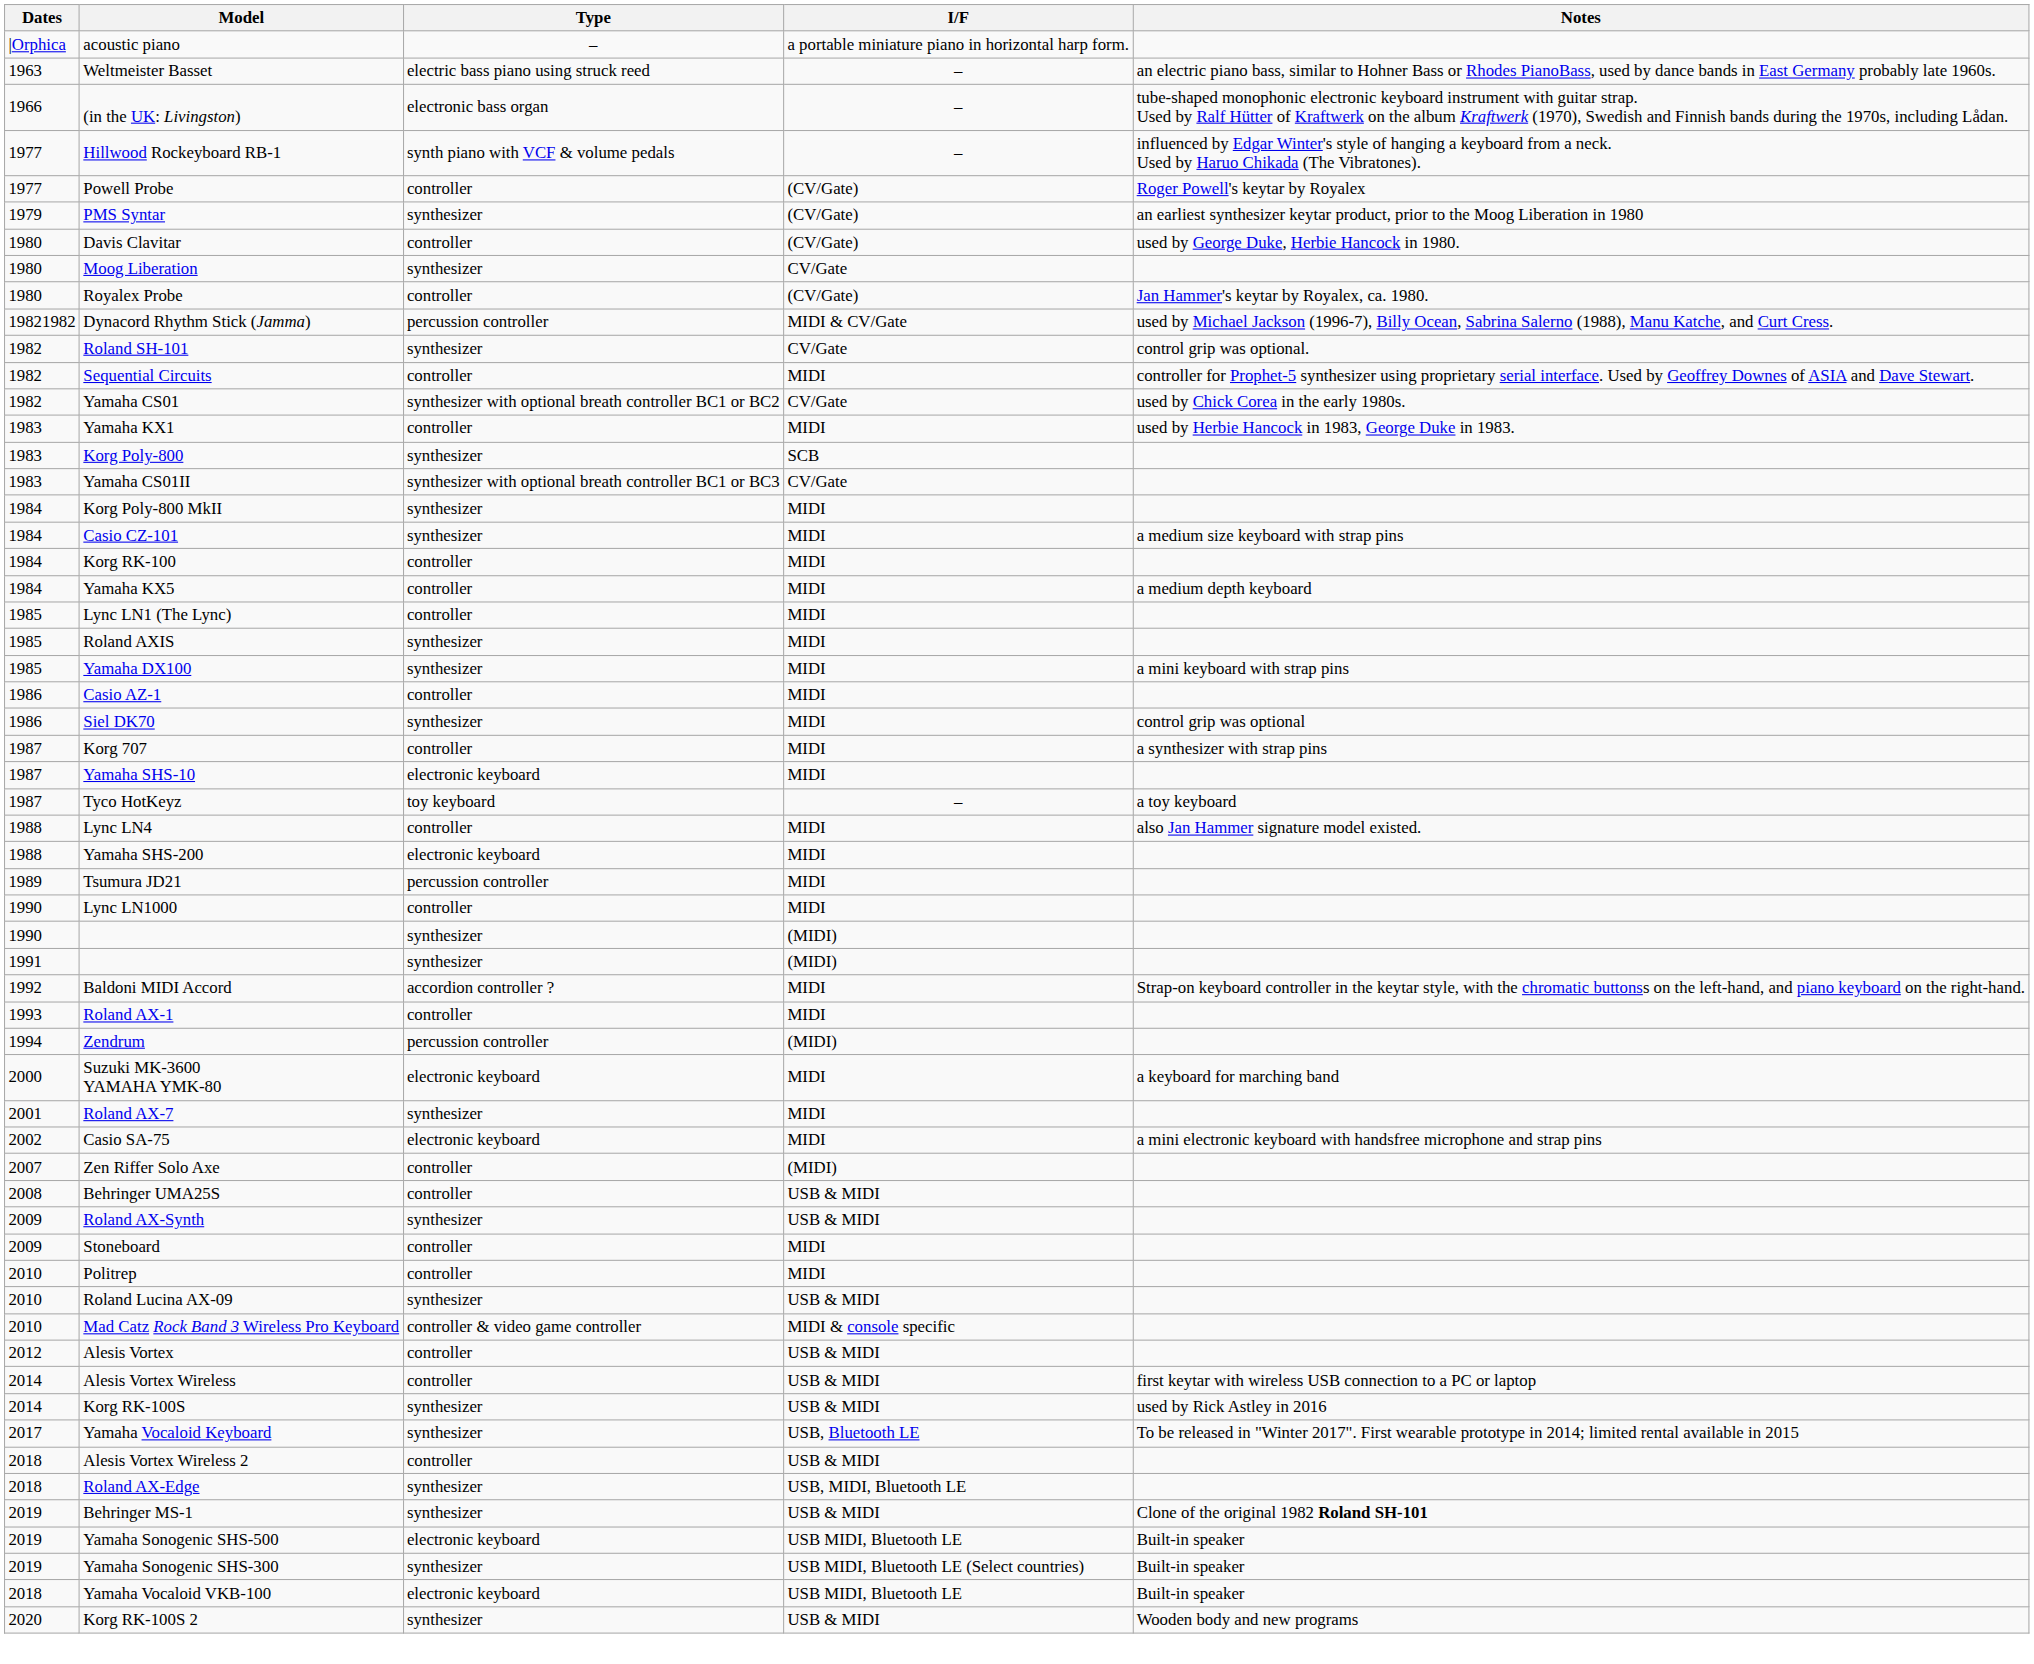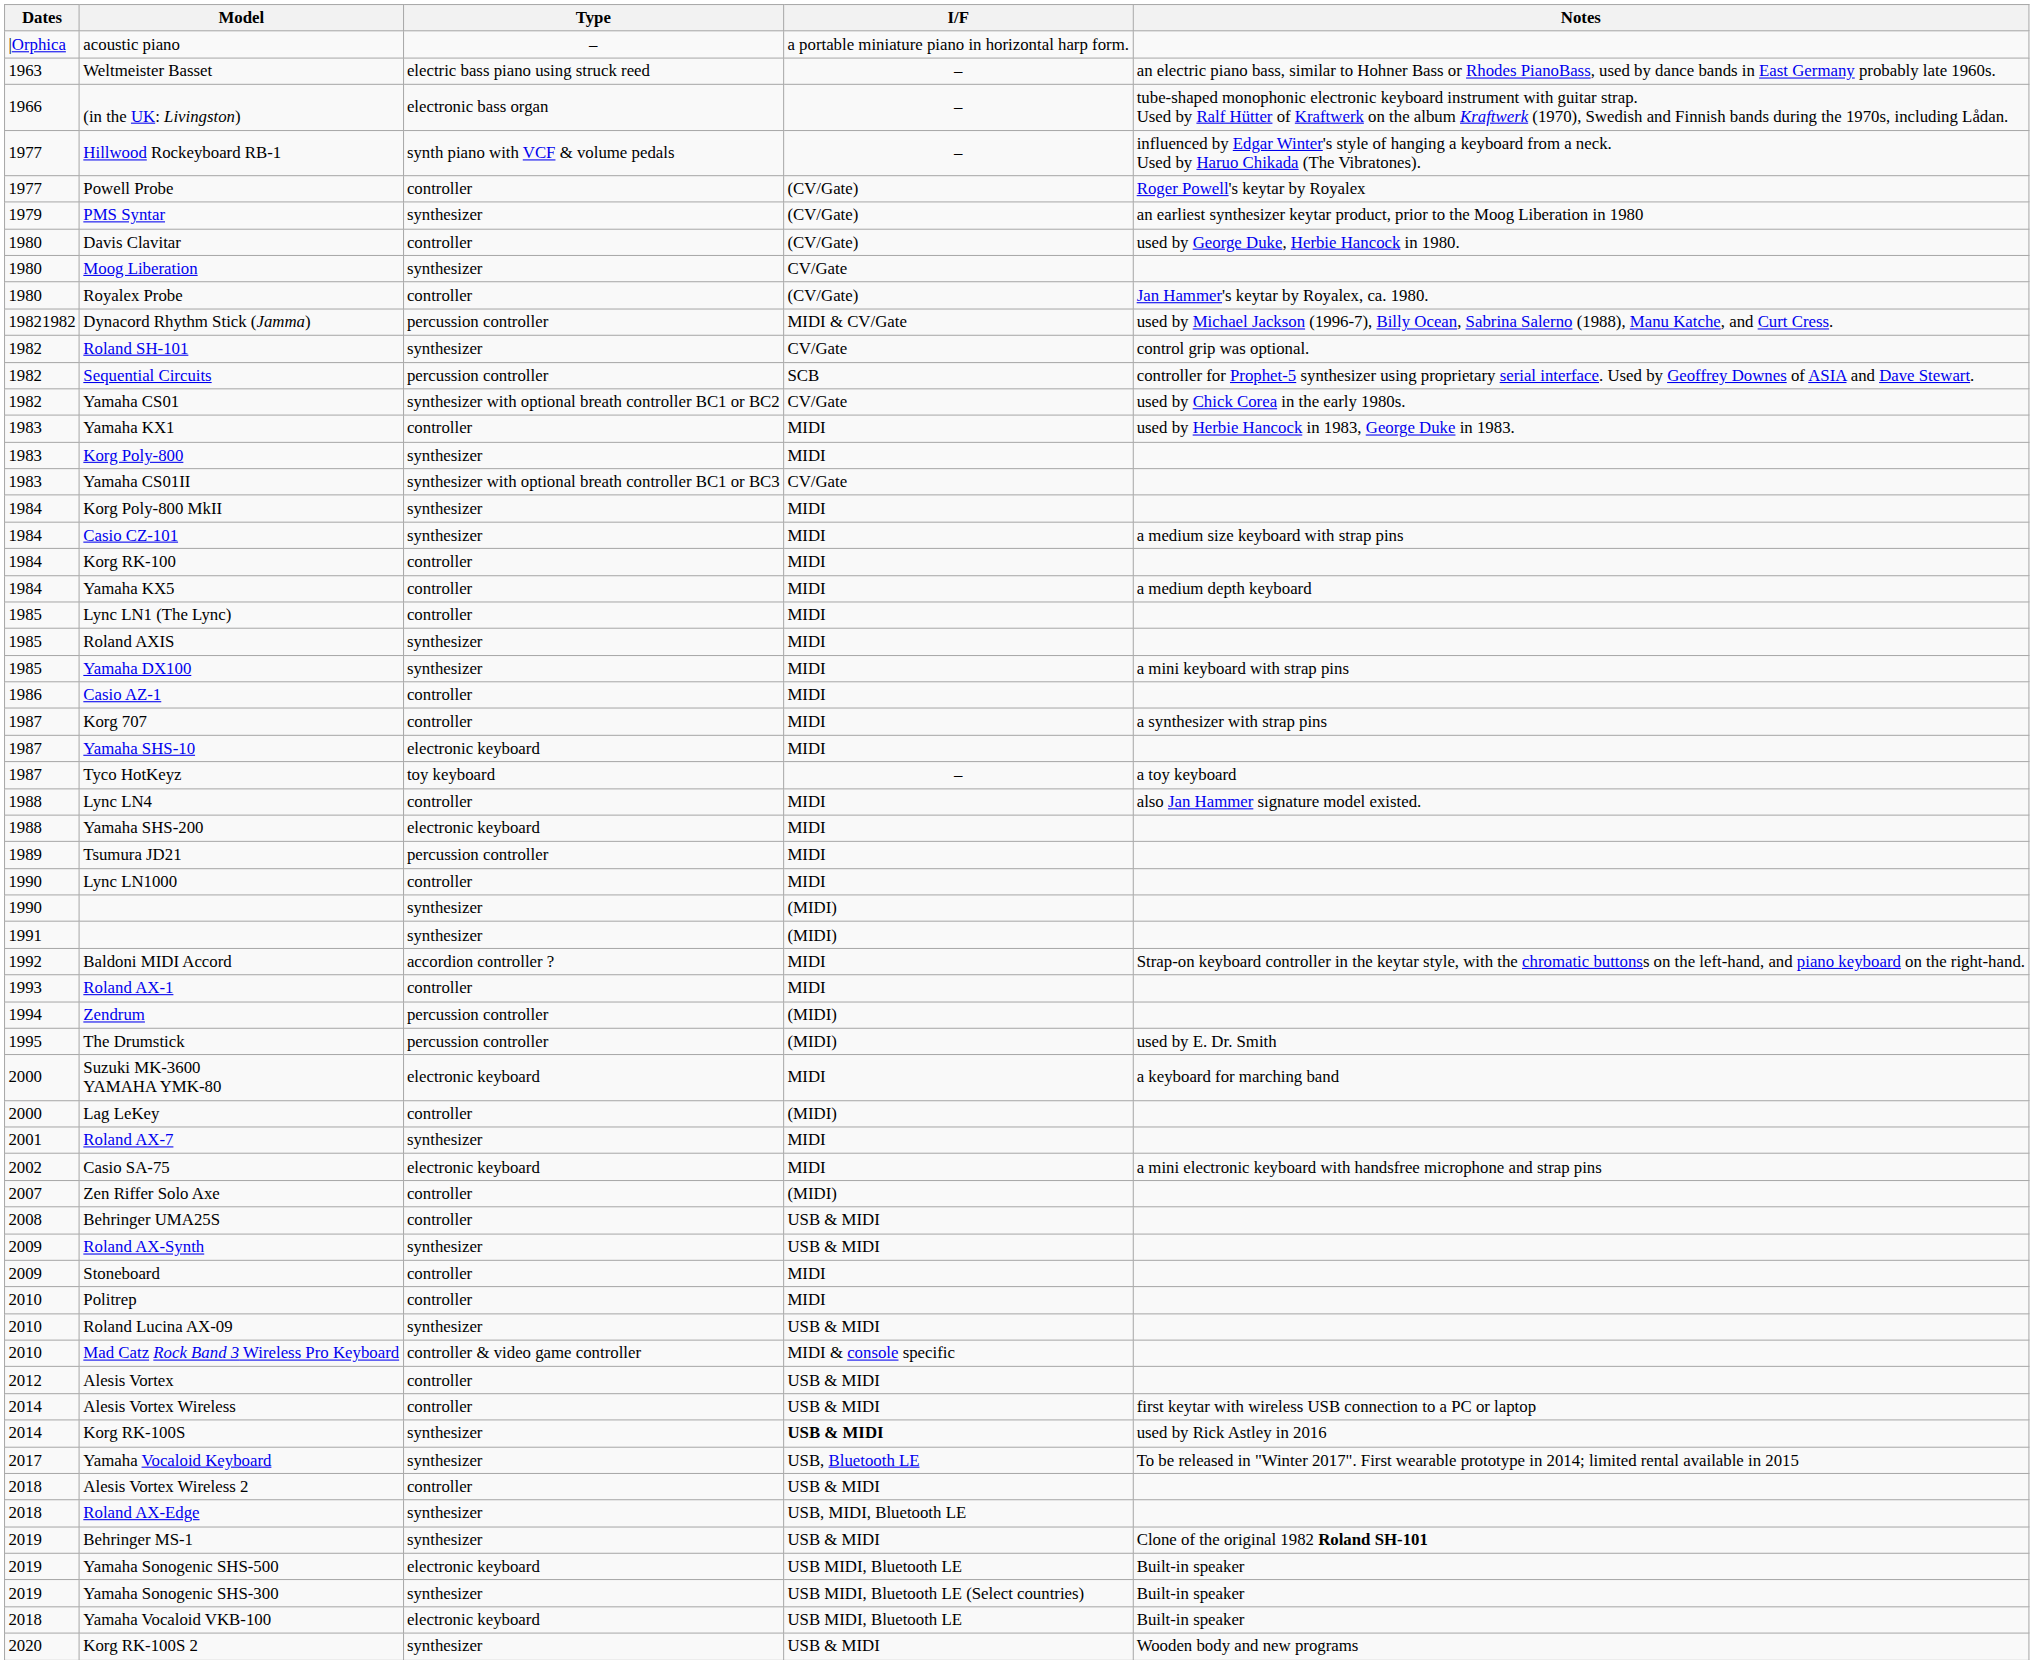 <table class="wikitable sortable" style="clear:both;">
 <tr style="text-align:left;">
 <th>Dates</th>
 <th>Model</th>
 <th>Type</th>
 <th>I/F</th>
 <th class="unsortable">Notes</th>
 </tr>
 <tr>
 <td 1795>|<a href='#'>Orphica</a></td>
 <td>acoustic piano</td>
 <td style="text-align:center;">–</td>
 <td>a portable miniature piano in horizontal harp form.</td>
 </tr>
 <tr>
 <td>1963</td>
 <td>Weltmeister Basset</td>
 <td>electric bass piano using struck reed</td>
 <td style="text-align:center;">–</td>
 <td>an electric piano bass, similar to Hohner Bass or <a href='#'>Rhodes PianoBass</a>, used by dance bands in <a href='#'>East Germany</a> probably late 1960s.</td>
 </tr>
 <tr>
 <td>1966</td>
 <td>  <br>(in the <a href='#'>UK</a>: <em>Livingston</em>)</td>
 <td>electronic bass organ</td>
 <td style="text-align:center;">–</td>
 <td>tube-shaped monophonic electronic keyboard instrument with guitar strap.<br>Used by <a href='#'>Ralf Hütter</a> of <a href='#'>Kraftwerk</a> on the album <em><a href='#'>Kraftwerk</a></em> (1970), Swedish and Finnish  bands during the 1970s, including Lådan.</td>
 </tr>
 <tr>
 <td>1977</td>
 <td><a href='#'>Hillwood</a> Rockeyboard RB-1</td>
 <td>synth piano with <a href='#'>VCF</a> & volume pedals</td>
 <td style="text-align:center;">–</td>
 <td>influenced by <a href='#'>Edgar Winter</a>'s style of hanging a keyboard from a neck.<br>Used by <a href='#'>Haruo Chikada</a> (The Vibratones).</td>
 </tr>
 <tr>
 <td>1977</td>
 <td>Powell Probe</td>
 <td>controller</td>
 <td>(CV/Gate)</td>
 <td><a href='#'>Roger Powell</a>'s keytar by Royalex</td>
 </tr>
 <tr>
 <td>1979</td>
 <td><a href='#'>PMS Syntar</a></td>
 <td>synthesizer</td>
 <td>(CV/Gate)</td>
 <td>an earliest synthesizer keytar product, prior to the Moog Liberation in 1980</td>
 </tr>
 <tr>
 <td>1980</td>
 <td>Davis Clavitar</td>
 <td>controller</td>
 <td>(CV/Gate)</td>
 <td>used by <a href='#'>George Duke</a>, <a href='#'>Herbie Hancock</a> in 1980.</td>
 </tr>
 <tr>
 <td>1980</td>
 <td><a href='#'>Moog Liberation</a></td>
 <td>synthesizer</td>
 <td>CV/Gate</td>
 <td></td>
 </tr>
 <tr>
 <td>1980</td>
 <td>Royalex Probe</td>
 <td>controller</td>
 <td>(CV/Gate)</td>
 <td><a href='#'>Jan Hammer</a>'s keytar by Royalex, ca. 1980.</td>
 </tr>
 <tr>
 <td><span>1982</span>1982</td>
 <td>Dynacord Rhythm Stick (<em>Jamma</em>)</td>
 <td>percussion controller</td>
 <td>MIDI & CV/Gate</td>
 <td>used by <a href='#'>Michael Jackson</a> (1996-7), <a href='#'>Billy Ocean</a>, <a href='#'>Sabrina Salerno</a> (1988), <a href='#'>Manu Katche</a>, and <a href='#'>Curt Cress</a>.</td>
 </tr>
 <tr>
 <td>1982</td>
 <td><a href='#'>Roland SH-101</a></td>
 <td>synthesizer</td>
 <td>CV/Gate</td>
 <td>control grip was optional.</td>
 </tr>
 <tr>
 <td>1982</td>
 <td><a href='#'>Sequential Circuits</a> </td>
-<td>controller</td>
-<td>MIDI</td>
+<td>percussion controller</td>
+<td>SCB</td>
 <td>controller for <a href='#'>Prophet-5</a> synthesizer using proprietary <a href='#'>serial interface</a>. Used by <a href='#'>Geoffrey Downes</a> of <a href='#'>ASIA</a> and <a href='#'>Dave Stewart</a>.</td>
 </tr>
 <tr>
 <td>1982</td>
 <td>Yamaha CS01</td>
 <td>synthesizer with optional breath controller BC1 or BC2</td>
 <td>CV/Gate</td>
 <td>used by <a href='#'>Chick Corea</a> in the early 1980s.</td>
 </tr>
 <tr>
 <td>1983</td>
 <td>Yamaha KX1</td>
 <td>controller</td>
 <td>MIDI</td>
 <td>used by <a href='#'>Herbie Hancock</a> in 1983, <a href='#'>George Duke</a> in 1983.</td>
 </tr>
 <tr>
 <td>1983</td>
 <td><a href='#'>Korg Poly-800</a></td>
 <td>synthesizer</td>
-<td>SCB</td>
+<td>MIDI</td>
 <td></td>
 </tr>
 <tr>
 <td><span>1983</span><em></em></td>
 <td>Yamaha CS01II</td>
 <td>synthesizer with optional breath controller BC1 or BC3</td>
 <td>CV/Gate</td>
 <td></td>
 </tr>
 <tr>
 <td><span>1984</span><em></em></td>
 <td>Korg Poly-800 MkII</td>
 <td>synthesizer</td>
 <td>MIDI</td>
 <td></td>
 </tr>
 <tr>
 <td>1984</td>
 <td><a href='#'>Casio CZ-101</a></td>
 <td>synthesizer</td>
 <td>MIDI</td>
 <td>a medium size keyboard with strap pins</td>
 </tr>
 <tr>
 <td>1984</td>
 <td>Korg RK-100</td>
 <td>controller</td>
 <td>MIDI</td>
 <td></td>
 </tr>
 <tr>
 <td>1984</td>
 <td>Yamaha KX5</td>
 <td>controller</td>
 <td>MIDI</td>
 <td>a medium depth keyboard</td>
 </tr>
 <tr>
 <td>1985</td>
 <td>Lync LN1 (The Lync)</td>
 <td>controller</td>
 <td>MIDI</td>
 <td></td>
 </tr>
 <tr>
 <td>1985</td>
 <td>Roland AXIS</td>
 <td>synthesizer</td>
 <td>MIDI</td>
 <td></td>
 </tr>
 <tr>
 <td>1985</td>
 <td><a href='#'>Yamaha DX100</a></td>
 <td>synthesizer</td>
 <td>MIDI</td>
 <td>a mini keyboard with strap pins</td>
 </tr>
 <tr>
 <td>1986</td>
 <td><a href='#'>Casio AZ-1</a></td>
 <td>controller</td>
 <td>MIDI</td>
 <td></td>
-</tr>
-<tr>
-<td>1986</td>
-<td><a href='#'>Siel DK70</a></td>
-<td>synthesizer</td>
-<td>MIDI</td>
-<td>control grip was optional</td>
 </tr>
 <tr>
 <td>1987</td>
 <td>Korg 707</td>
 <td>controller</td>
 <td>MIDI</td>
 <td>a synthesizer with strap pins</td>
 </tr>
 <tr>
 <td>1987</td>
 <td><a href='#'>Yamaha SHS-10</a></td>
 <td>electronic keyboard</td>
 <td>MIDI</td>
 <td></td>
 </tr>
 <tr>
 <td><span>1987</span><em></em></td>
 <td>Tyco HotKeyz</td>
 <td>toy keyboard</td>
 <td style="text-align:center;">–</td>
 <td>a toy keyboard</td>
 </tr>
 <tr>
 <td>1988</td>
 <td>Lync LN4</td>
 <td>controller</td>
 <td>MIDI</td>
 <td>also <a href='#'>Jan Hammer</a> signature model existed.</td>
 </tr>
 <tr>
 <td>1988</td>
 <td>Yamaha SHS-200</td>
 <td>electronic keyboard</td>
 <td>MIDI</td>
 <td></td>
 </tr>
 <tr>
 <td>1989</td>
 <td>Tsumura JD21</td>
 <td>percussion controller</td>
 <td>MIDI</td>
 <td></td>
 </tr>
 <tr>
 <td>1990</td>
 <td>Lync LN1000</td>
 <td>controller</td>
 <td>MIDI</td>
 <td></td>
 </tr>
 <tr>
 <td><span>1990</span><em></em></td>
 <td></td>
 <td>synthesizer</td>
 <td>(MIDI)</td>
 <td></td>
 </tr>
 <tr>
 <td>1991</td>
 <td></td>
 <td>synthesizer</td>
 <td>(MIDI)</td>
 <td></td>
 </tr>
 <tr>
 <td><span>1992</span><em></em></td>
 <td>Baldoni MIDI Accord</td>
 <td>accordion controller ?</td>
 <td>MIDI</td>
 <td>Strap-on keyboard controller in the keytar style, with the <a href='#'>chromatic buttons</a>s on the left-hand, and <a href='#'>piano keyboard</a> on the right-hand.</td>
 </tr>
 <tr>
 <td>1993</td>
 <td><a href='#'>Roland AX-1</a></td>
 <td>controller</td>
 <td>MIDI</td>
 <td></td>
 </tr>
 <tr>
 <td>1994</td>
 <td><a href='#'>Zendrum</a></td>
 <td>percussion controller</td>
 <td>(MIDI)</td>
 <td></td>
 </tr>
 <tr>
+<td>1995</td>
+<td>The Drumstick</td>
+<td>percussion controller</td>
+<td>(MIDI)</td>
+<td>used by E. Dr. Smith</td>
+</tr>
+<tr>
 <td><span>2000</span><em></em></td>
 <td>Suzuki MK-3600<br>YAMAHA YMK-80</td>
 <td>electronic keyboard</td>
 <td>MIDI</td>
 <td>a keyboard for marching band</td>
+</tr>
+<tr>
+<td>2000</td>
+<td>Lag LeKey</td>
+<td>controller</td>
+<td>(MIDI)</td>
+<td></td>
 </tr>
 <tr>
 <td>2001</td>
 <td><a href='#'>Roland AX-7</a></td>
 <td>synthesizer</td>
 <td>MIDI</td>
 <td></td>
 </tr>
 <tr>
 <td><span>2002</span><em></em></td>
 <td>Casio SA-75</td>
 <td>electronic keyboard</td>
 <td>MIDI</td>
 <td>a mini electronic keyboard with handsfree microphone and strap pins</td>
 </tr>
 <tr>
 <td><span>2007</span><em></em></td>
 <td>Zen Riffer Solo Axe</td>
 <td>controller</td>
 <td>(MIDI)</td>
 <td></td>
 </tr>
 <tr>
 <td>2008</td>
 <td>Behringer UMA25S</td>
 <td>controller</td>
 <td>USB & MIDI</td>
 <td></td>
 </tr>
 <tr>
 <td>2009</td>
 <td><a href='#'>Roland AX-Synth</a></td>
 <td>synthesizer</td>
 <td>USB & MIDI</td>
 <td></td>
 </tr>
 <tr>
 <td>2009</td>
 <td>Stoneboard</td>
 <td>controller</td>
 <td>MIDI</td>
 <td></td>
 </tr>
 <tr>
 <td>2010</td>
 <td>Politrep</td>
 <td>controller</td>
 <td>MIDI</td>
 <td></td>
 </tr>
 <tr>
 <td>2010</td>
 <td>Roland Lucina AX-09</td>
 <td>synthesizer</td>
 <td>USB & MIDI</td>
 <td></td>
 </tr>
 <tr>
 <td>2010</td>
 <td><a href='#'>Mad Catz</a> <a href='#'><em>Rock Band 3</em> Wireless Pro Keyboard</a></td>
 <td>controller & video game controller</td>
 <td>MIDI & <a href='#'>console</a> specific</td>
 <td></td>
 </tr>
 <tr>
 <td>2012</td>
 <td>Alesis Vortex</td>
 <td>controller</td>
 <td>USB & MIDI</td>
 <td></td>
 </tr>
 <tr>
 <td>2014</td>
 <td>Alesis Vortex Wireless</td>
 <td>controller</td>
 <td>USB & MIDI</td>
 <td>first keytar with wireless USB connection to a PC or laptop</td>
 </tr>
 <tr>
 <td>2014</td>
 <td>Korg RK-100S</td>
 <td>synthesizer</td>
-<td>USB & MIDI</td>
+<td><strong>USB & MIDI</strong></td>
 <td>used by Rick Astley in 2016</td>
 </tr>
 <tr>
 <td>2017</td>
 <td>Yamaha <a href='#'>Vocaloid Keyboard</a></td>
 <td>synthesizer</td>
 <td>USB, <a href='#'>Bluetooth LE</a></td>
 <td>To be released in "Winter 2017". First wearable prototype in 2014; limited rental available in 2015 </td>
 </tr>
 <tr>
 <td>2018</td>
 <td>Alesis Vortex Wireless 2</td>
 <td>controller</td>
 <td>USB & MIDI</td>
 <td></td>
 </tr>
 <tr>
 <td>2018</td>
 <td><a href='#'>Roland AX-Edge</a></td>
 <td>synthesizer</td>
 <td>USB, MIDI, Bluetooth LE</td>
 <td></td>
 </tr>
 <tr>
 <td>2019</td>
 <td>Behringer MS-1</td>
 <td>synthesizer</td>
 <td>USB & MIDI</td>
 <td>Clone of the original 1982 <strong>Roland SH-101</strong></td>
 </tr>
 <tr>
 <td>2019</td>
 <td>Yamaha Sonogenic SHS-500</td>
 <td>electronic keyboard</td>
 <td>USB MIDI, Bluetooth LE</td>
 <td>Built-in speaker</td>
 </tr>
 <tr>
 <td>2019</td>
 <td>Yamaha Sonogenic SHS-300</td>
 <td>synthesizer</td>
 <td>USB MIDI, Bluetooth LE (Select countries)</td>
 <td>Built-in speaker</td>
 </tr>
 <tr>
 <td>2018</td>
 <td>Yamaha Vocaloid VKB-100</td>
 <td>electronic keyboard</td>
 <td>USB MIDI, Bluetooth LE</td>
 <td>Built-in speaker</td>
 </tr>
 <tr>
 <td>2020</td>
 <td>Korg RK-100S 2</td>
 <td>synthesizer</td>
 <td>USB & MIDI</td>
 <td>Wooden body and new programs</td>
 </tr>
 </table>
